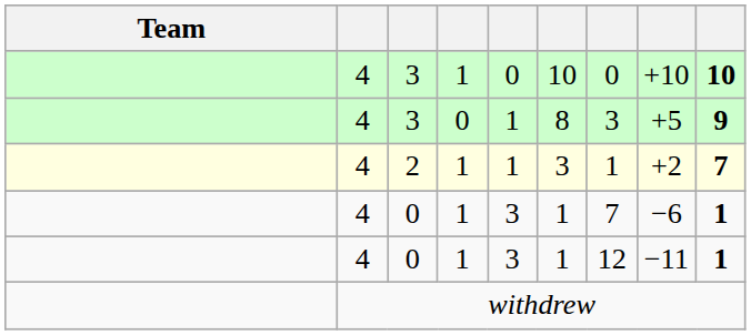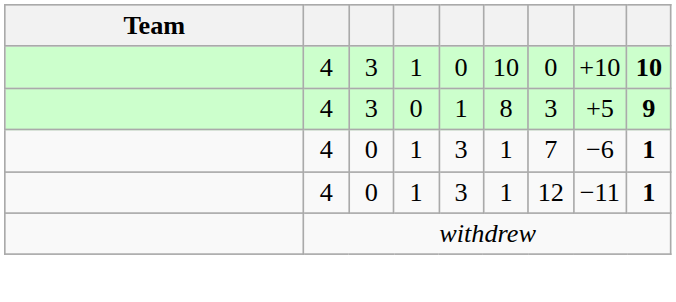 <table class="wikitable" style="text-align:center">
 <tr>
 <th width="175">Team</th>
 <th width="20"></th>
 <th width="20"></th>
 <th width="20"></th>
 <th width="20"></th>
 <th width="20"></th>
 <th width="20"></th>
 <th width="20"></th>
 <th width="20"></th>
 </tr>
 <tr bgcolor=ccffcc>
 <td align=left></td>
 <td>4</td>
 <td>3</td>
 <td>1</td>
 <td>0</td>
 <td>10</td>
 <td>0</td>
 <td>+10</td>
 <td><strong>10</strong></td>
 </tr>
 <tr bgcolor=ccffcc>
 <td align=left></td>
 <td>4</td>
 <td>3</td>
 <td>0</td>
 <td>1</td>
 <td>8</td>
 <td>3</td>
 <td>+5</td>
 <td><strong>9</strong></td>
 </tr>
-<tr bgcolor=lightyellow>
-<td align=left></td>
-<td>4</td>
-<td>2</td>
-<td>1</td>
-<td>1</td>
-<td>3</td>
-<td>1</td>
-<td>+2</td>
-<td><strong>7</strong></td>
-</tr>
 <tr>
 <td align=left></td>
 <td>4</td>
 <td>0</td>
 <td>1</td>
 <td>3</td>
 <td>1</td>
 <td>7</td>
 <td>−6</td>
 <td><strong>1</strong></td>
 </tr>
 <tr>
 <td align=left></td>
 <td>4</td>
 <td>0</td>
 <td>1</td>
 <td>3</td>
 <td>1</td>
 <td>12</td>
 <td>−11</td>
 <td><strong>1</strong></td>
 </tr>
 <tr>
 <td align=left></td>
 <td colspan="8" align=center><em>withdrew</em></td>
 </tr>
 </table>
